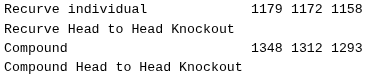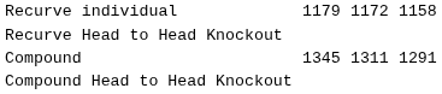 <table>
 <tr>
 <td>Recurve individual<br></td>
 <td></td>
 <td>1179</td>
 <td></td>
 <td>1172</td>
 <td></td>
 <td>1158</td>
 </tr>
 <tr>
 <td>Recurve Head to Head Knockout</td>
 <td colspan="2"></td>
 <td colspan="2"></td>
 <td colspan="2"></td>
 </tr>
 <tr>
 <td>Compound</td>
 <td></td>
-<td>1348</td>
+<td>1345</td>
 <td></td>
-<td>1312</td>
+<td>1311</td>
 <td></td>
-<td>1293</td>
+<td>1291</td>
 </tr>
 <tr>
 <td>Compound Head to Head Knockout</td>
 <td colspan="2"></td>
 <td colspan="2"></td>
 <td colspan="2"></td>
 </tr>
 </table>
